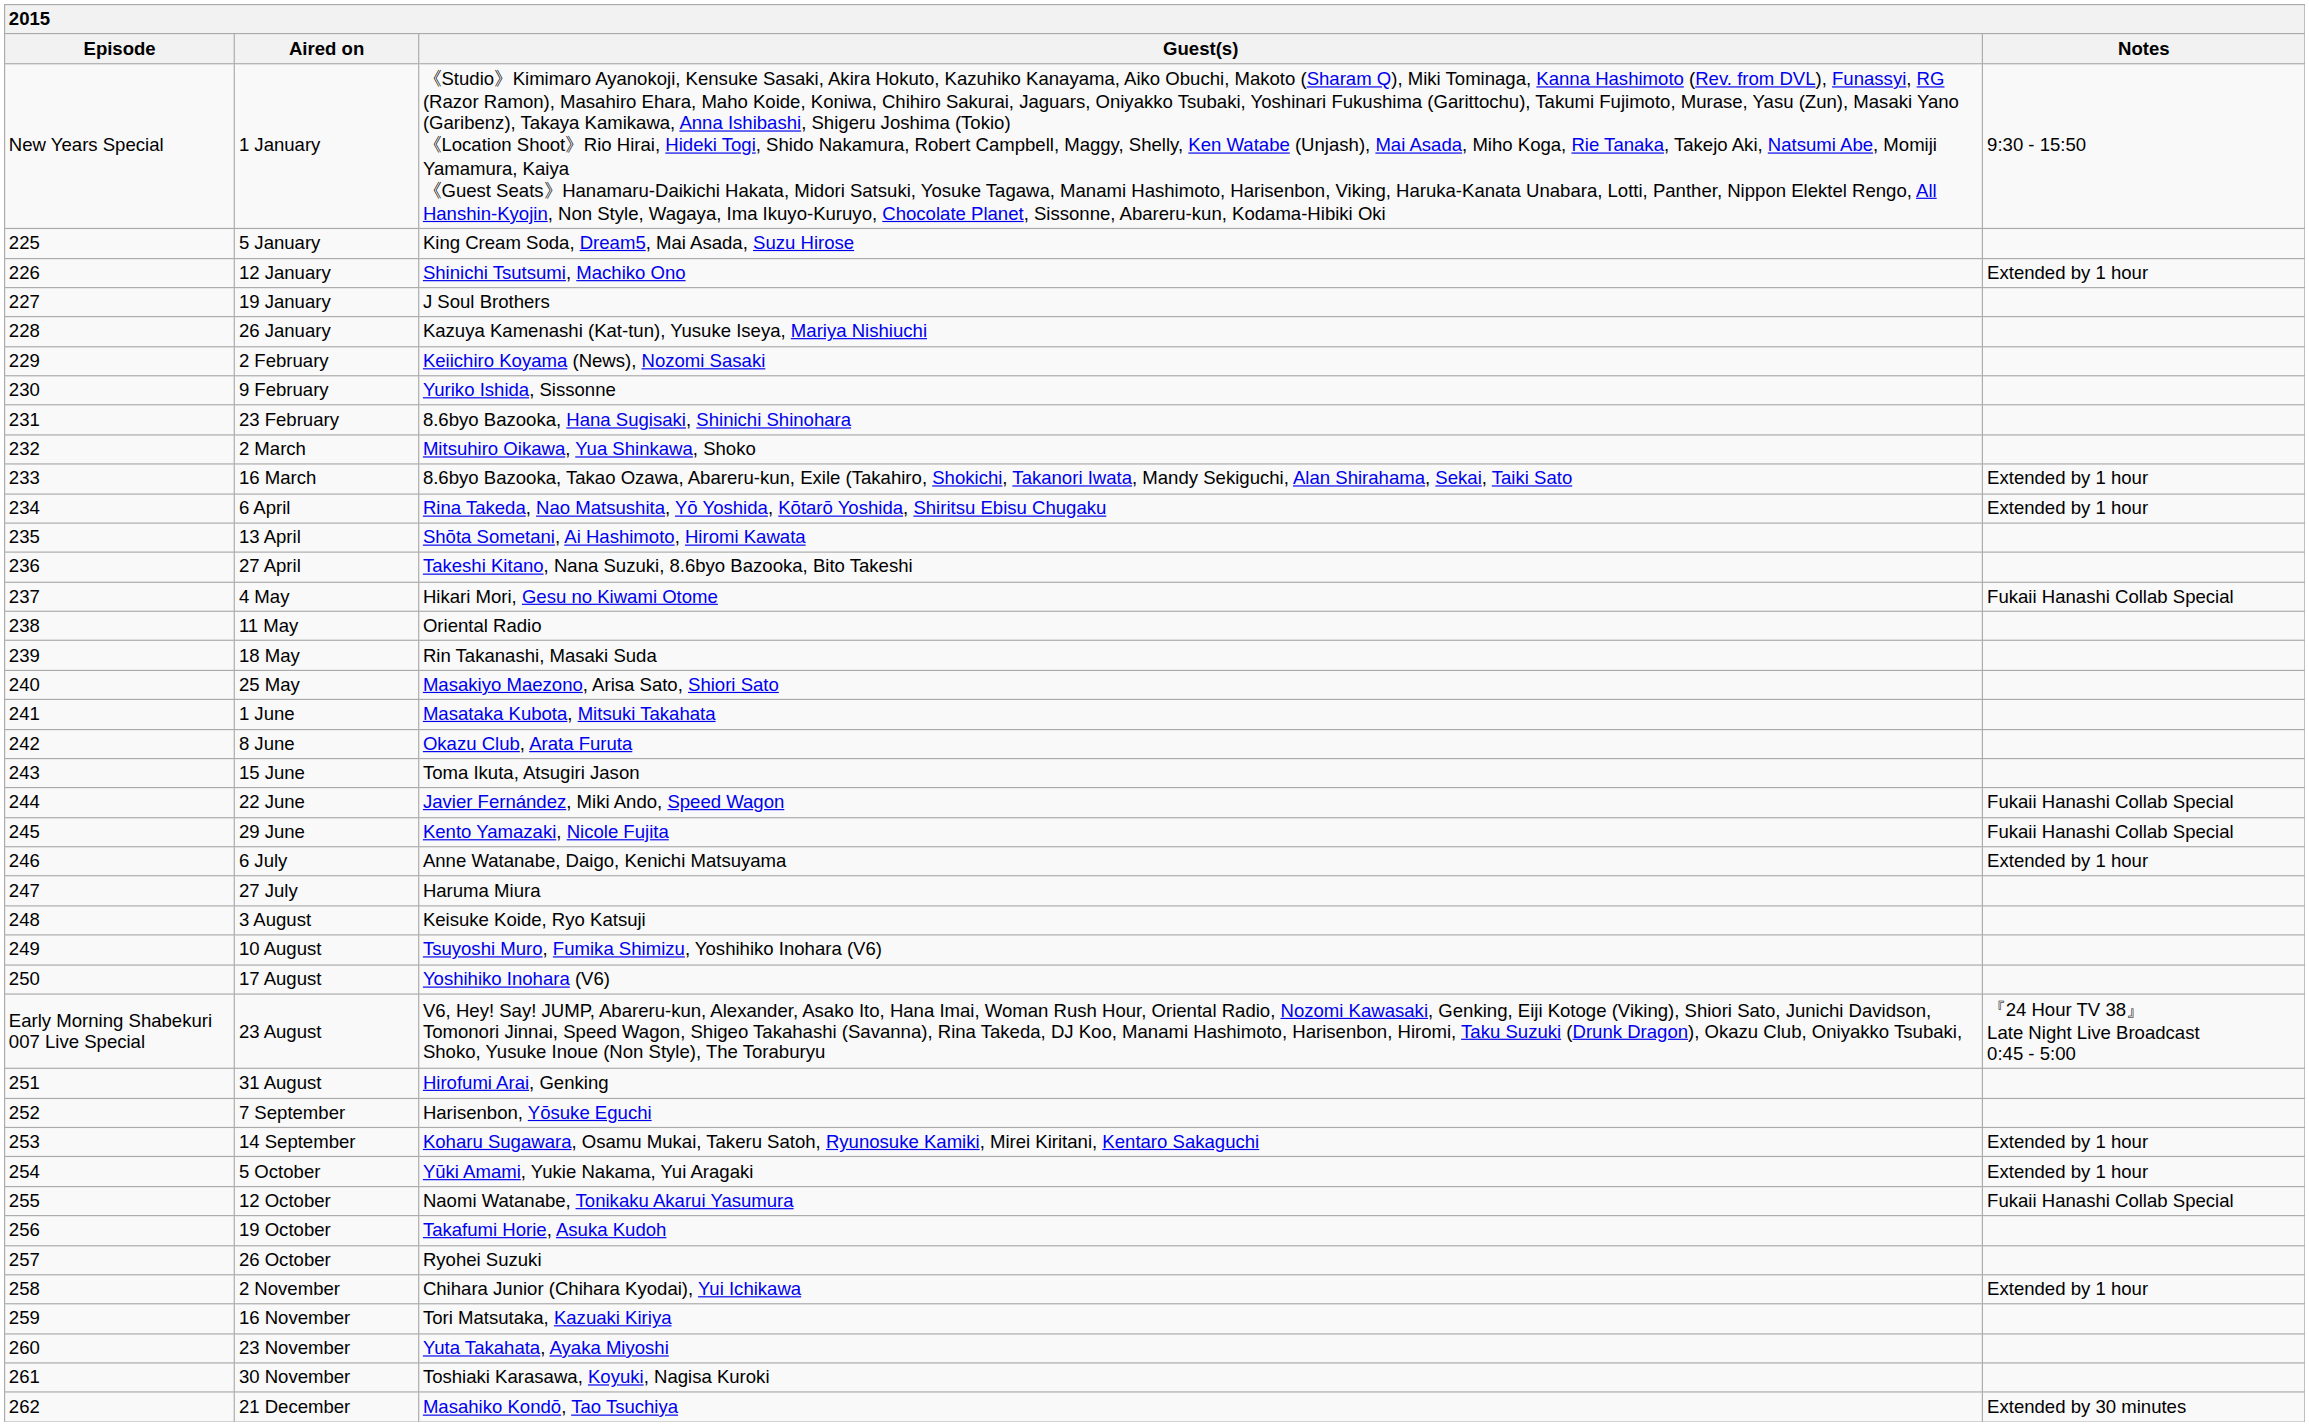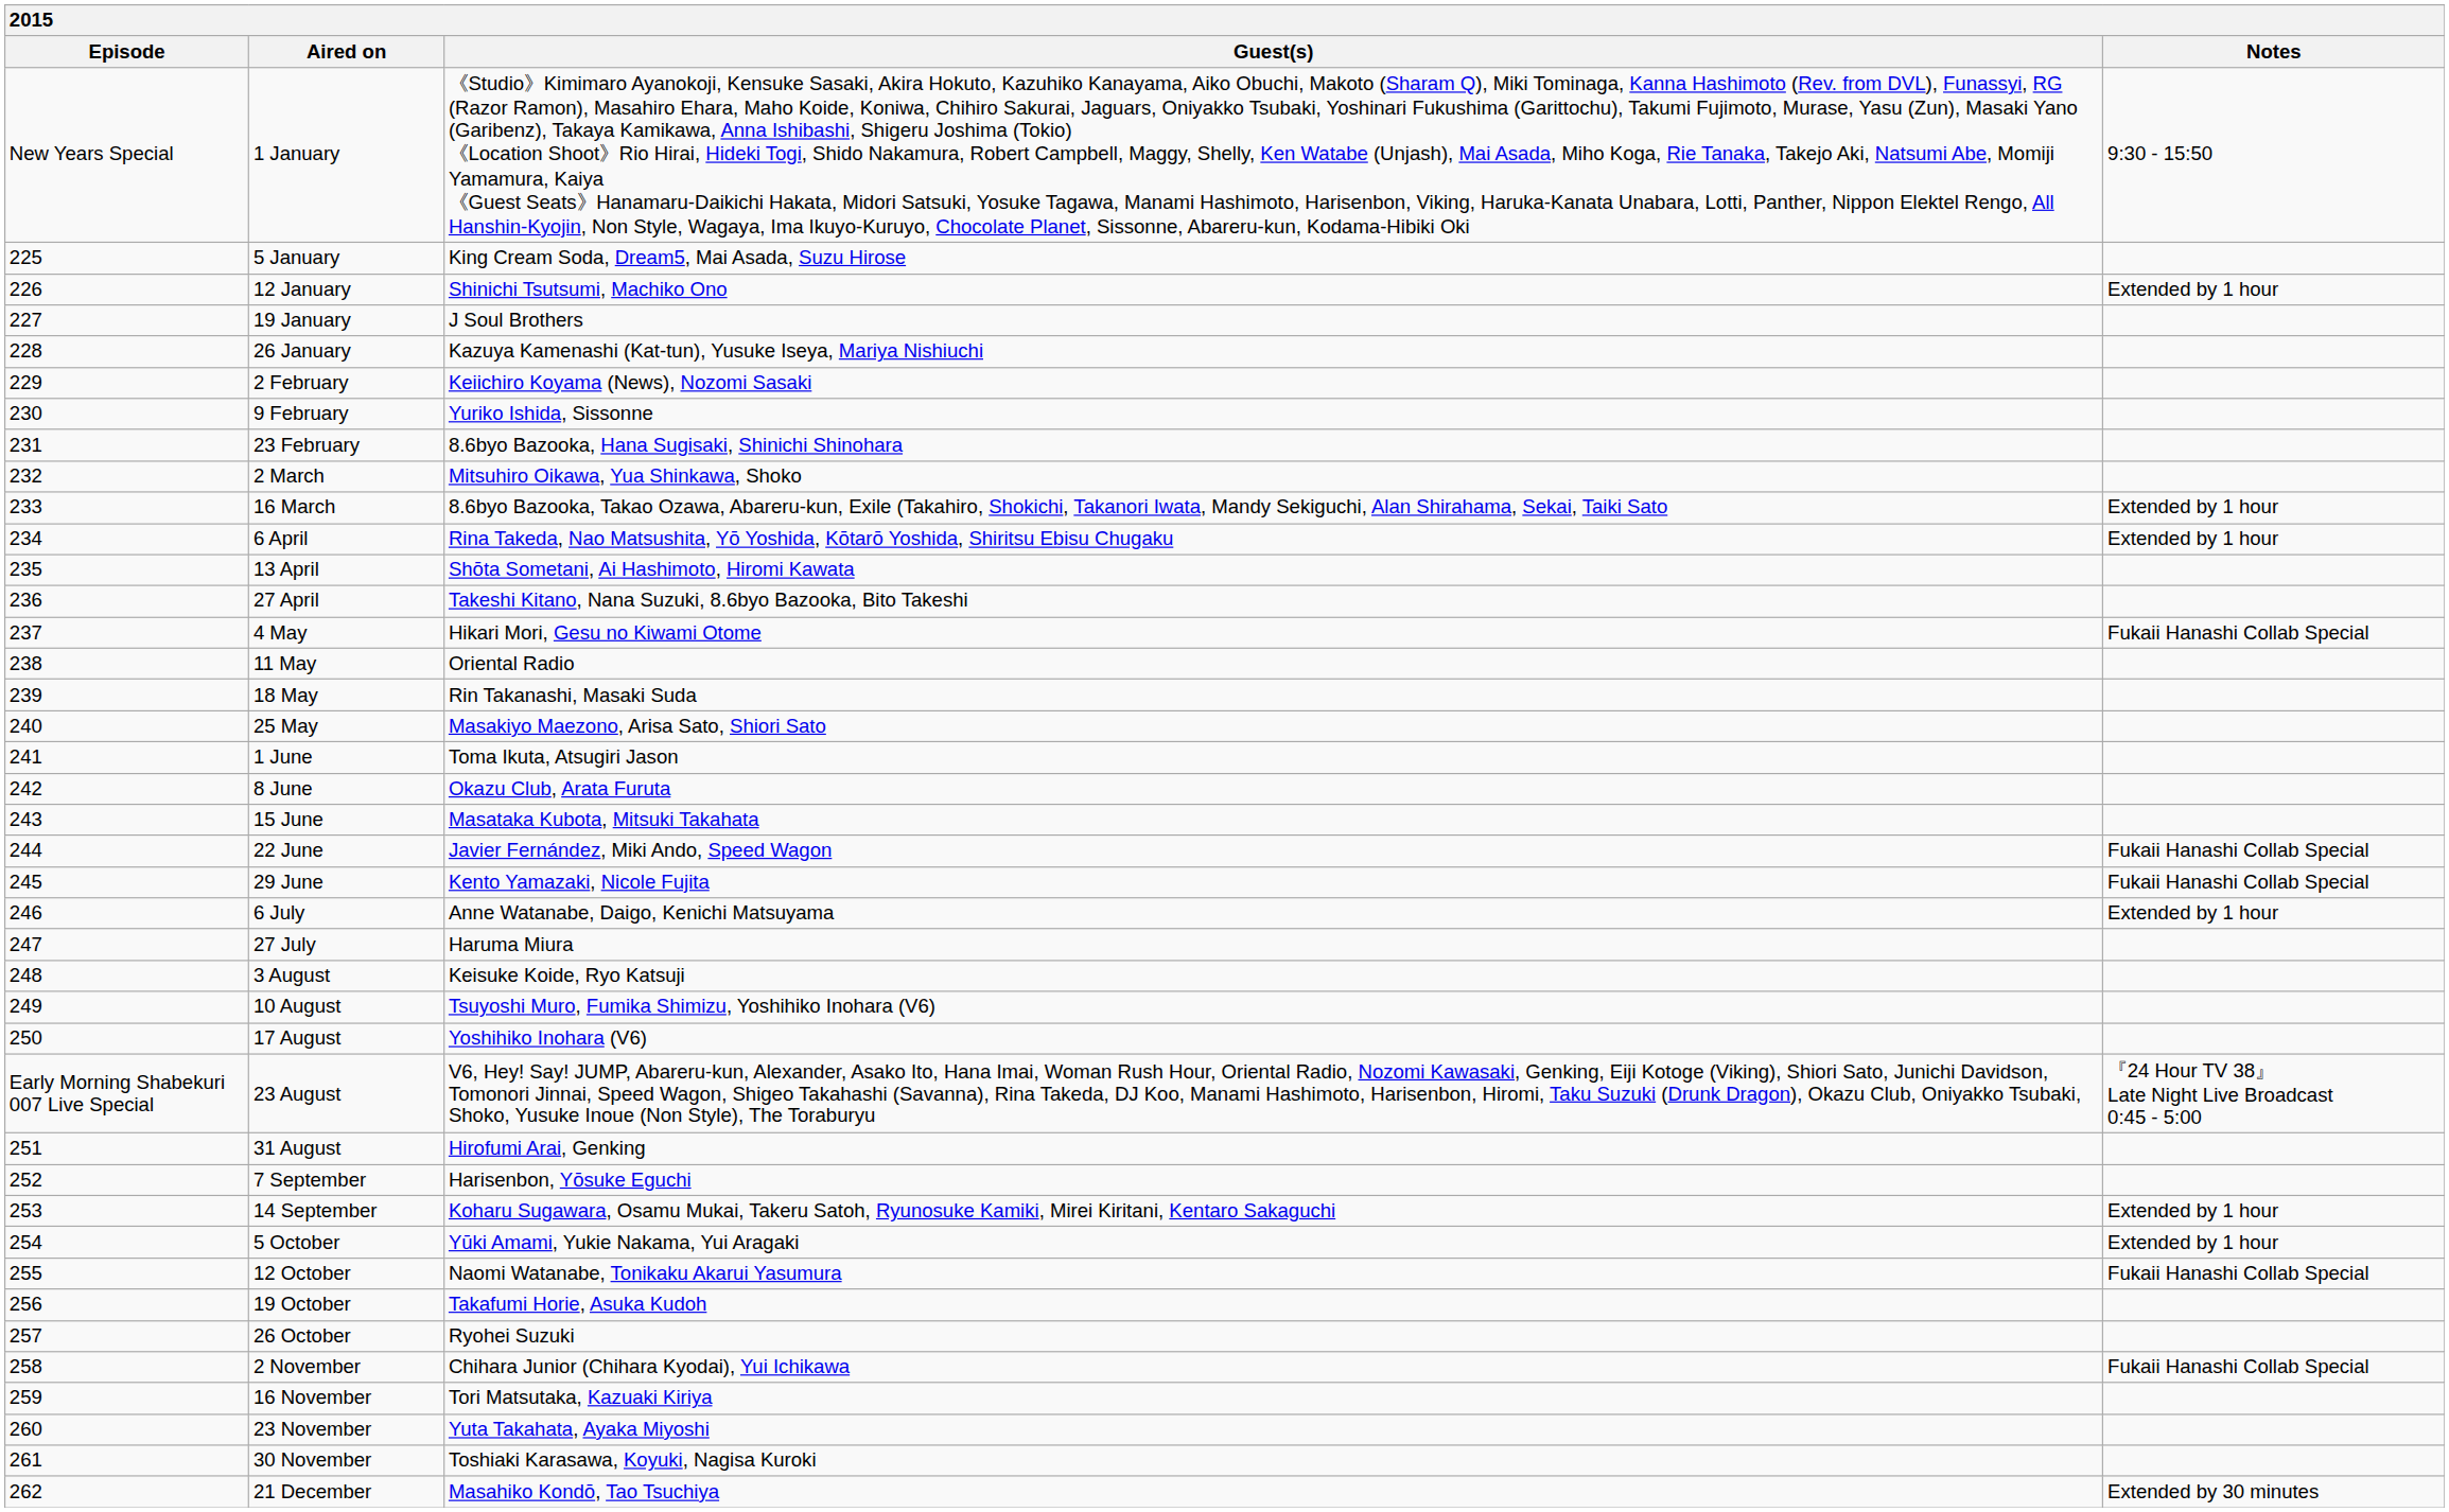 <table class="wikitable collapsible collapsed" style="width:100%">
 <tr>
 <th colspan="5" style="text-align:left">2015</th>
 </tr>
 <tr align="center">
 <th width="10%">Episode</th>
 <th width="8%">Aired on</th>
 <th width="68%">Guest(s)</th>
 <th width="14%">Notes</th>
 </tr>
 <tr align="left">
 <td>New Years Special</td>
 <td>1 January</td>
 <td>《Studio》Kimimaro Ayanokoji, Kensuke Sasaki, Akira Hokuto, Kazuhiko Kanayama, Aiko Obuchi, Makoto (<a href='#'>Sharam Q</a>), Miki Tominaga, <a href='#'>Kanna Hashimoto</a> (<a href='#'>Rev. from DVL</a>), <a href='#'>Funassyi</a>, <a href='#'>RG</a> (Razor Ramon), Masahiro Ehara, Maho Koide, Koniwa, Chihiro Sakurai, Jaguars, Oniyakko Tsubaki, Yoshinari Fukushima (Garittochu), Takumi Fujimoto, Murase, Yasu (Zun), Masaki Yano (Garibenz), Takaya Kamikawa, <a href='#'>Anna Ishibashi</a>, Shigeru Joshima (Tokio)<br>《Location Shoot》Rio Hirai, <a href='#'>Hideki Togi</a>, Shido Nakamura, Robert Campbell, Maggy, Shelly, <a href='#'>Ken Watabe</a> (Unjash), <a href='#'>Mai Asada</a>, Miho Koga, <a href='#'>Rie Tanaka</a>, Takejo Aki, <a href='#'>Natsumi Abe</a>, Momiji Yamamura, Kaiya <br>《Guest Seats》Hanamaru-Daikichi Hakata, Midori Satsuki, Yosuke Tagawa, Manami Hashimoto, Harisenbon, Viking, Haruka-Kanata Unabara, Lotti, Panther, Nippon Elektel Rengo, <a href='#'>All Hanshin-Kyojin</a>, Non Style, Wagaya, Ima Ikuyo-Kuruyo, <a href='#'>Chocolate Planet</a>, Sissonne, Abareru-kun, Kodama-Hibiki Oki</td>
 <td>9:30 - 15:50</td>
 </tr>
 <tr>
 <td>225</td>
 <td>5 January</td>
 <td>King Cream Soda, <a href='#'>Dream5</a>, Mai Asada, <a href='#'>Suzu Hirose</a></td>
 <td></td>
 </tr>
 <tr>
 <td>226</td>
 <td>12 January</td>
 <td><a href='#'>Shinichi Tsutsumi</a>, <a href='#'>Machiko Ono</a></td>
 <td>Extended by 1 hour</td>
 </tr>
 <tr>
 <td>227</td>
 <td>19 January</td>
 <td>J Soul Brothers</td>
 <td></td>
 </tr>
 <tr>
 <td>228</td>
 <td>26 January</td>
 <td>Kazuya Kamenashi (Kat-tun), Yusuke Iseya, <a href='#'>Mariya Nishiuchi</a></td>
 <td></td>
 </tr>
 <tr>
 <td>229</td>
 <td>2 February</td>
 <td><a href='#'>Keiichiro Koyama</a> (News), <a href='#'>Nozomi Sasaki</a></td>
 <td></td>
 </tr>
 <tr>
 <td>230</td>
 <td>9 February</td>
 <td><a href='#'>Yuriko Ishida</a>, Sissonne</td>
 <td></td>
 </tr>
 <tr>
 <td>231</td>
 <td>23 February</td>
 <td>8.6byo Bazooka, <a href='#'>Hana Sugisaki</a>, <a href='#'>Shinichi Shinohara</a></td>
 <td></td>
 </tr>
 <tr>
 <td>232</td>
 <td>2 March</td>
 <td><a href='#'>Mitsuhiro Oikawa</a>, <a href='#'>Yua Shinkawa</a>, Shoko</td>
 <td></td>
 </tr>
 <tr>
 <td>233</td>
 <td>16 March</td>
 <td>8.6byo Bazooka, Takao Ozawa, Abareru-kun, Exile (Takahiro, <a href='#'>Shokichi</a>, <a href='#'>Takanori Iwata</a>, Mandy Sekiguchi, <a href='#'>Alan Shirahama</a>, <a href='#'>Sekai</a>, <a href='#'>Taiki Sato</a></td>
 <td>Extended by 1 hour</td>
 </tr>
 <tr>
 <td>234</td>
 <td>6 April</td>
 <td><a href='#'>Rina Takeda</a>, <a href='#'>Nao Matsushita</a>, <a href='#'>Yō Yoshida</a>, <a href='#'>Kōtarō Yoshida</a>, <a href='#'>Shiritsu Ebisu Chugaku</a></td>
 <td>Extended by 1 hour</td>
 </tr>
 <tr>
 <td>235</td>
 <td>13 April</td>
 <td><a href='#'>Shōta Sometani</a>, <a href='#'>Ai Hashimoto</a>, <a href='#'>Hiromi Kawata</a></td>
 <td></td>
 </tr>
 <tr>
 <td>236</td>
 <td>27 April</td>
 <td><a href='#'>Takeshi Kitano</a>, Nana Suzuki, 8.6byo Bazooka, Bito Takeshi</td>
 <td></td>
 </tr>
 <tr>
 <td>237</td>
 <td>4 May</td>
 <td>Hikari Mori, <a href='#'>Gesu no Kiwami Otome</a></td>
 <td>Fukaii Hanashi Collab Special</td>
 </tr>
 <tr>
 <td>238</td>
 <td>11 May</td>
 <td>Oriental Radio</td>
 <td></td>
 </tr>
 <tr>
 <td>239</td>
 <td>18 May</td>
 <td>Rin Takanashi, Masaki Suda</td>
 <td></td>
 </tr>
 <tr>
 <td>240</td>
 <td>25 May</td>
 <td><a href='#'>Masakiyo Maezono</a>, Arisa Sato, <a href='#'>Shiori Sato</a></td>
 <td></td>
 </tr>
 <tr>
 <td>241</td>
 <td>1 June</td>
-<td><a href='#'>Masataka Kubota</a>, <a href='#'>Mitsuki Takahata</a></td>
+<td>Toma Ikuta, Atsugiri Jason</td>
 <td></td>
 </tr>
 <tr>
 <td>242</td>
 <td>8 June</td>
 <td><a href='#'>Okazu Club</a>, <a href='#'>Arata Furuta</a></td>
 <td></td>
 </tr>
 <tr>
 <td>243</td>
 <td>15 June</td>
-<td>Toma Ikuta, Atsugiri Jason</td>
+<td><a href='#'>Masataka Kubota</a>, <a href='#'>Mitsuki Takahata</a></td>
 <td></td>
 </tr>
 <tr>
 <td>244</td>
 <td>22 June</td>
 <td><a href='#'>Javier Fernández</a>, Miki Ando, <a href='#'>Speed Wagon</a></td>
 <td>Fukaii Hanashi Collab Special</td>
 </tr>
 <tr>
 <td>245</td>
 <td>29 June</td>
 <td><a href='#'>Kento Yamazaki</a>, <a href='#'>Nicole Fujita</a></td>
 <td>Fukaii Hanashi Collab Special</td>
 </tr>
 <tr>
 <td>246</td>
 <td>6 July</td>
 <td>Anne Watanabe, Daigo, Kenichi Matsuyama</td>
 <td>Extended by 1 hour</td>
 </tr>
 <tr>
 <td>247</td>
 <td>27 July</td>
 <td>Haruma Miura</td>
 <td></td>
 </tr>
 <tr>
 <td>248</td>
 <td>3 August</td>
 <td>Keisuke Koide, Ryo Katsuji</td>
 <td></td>
 </tr>
 <tr>
 <td>249</td>
 <td>10 August</td>
 <td><a href='#'>Tsuyoshi Muro</a>, <a href='#'>Fumika Shimizu</a>, Yoshihiko Inohara (V6)</td>
 <td></td>
 </tr>
 <tr>
 <td>250</td>
 <td>17 August</td>
 <td><a href='#'>Yoshihiko Inohara</a> (V6)</td>
 <td></td>
 </tr>
 <tr align="left">
 <td>Early Morning Shabekuri 007 Live Special</td>
 <td>23 August</td>
 <td>V6, Hey! Say! JUMP, Abareru-kun, Alexander, Asako Ito, Hana Imai, Woman Rush Hour, Oriental Radio, <a href='#'>Nozomi Kawasaki</a>, Genking, Eiji Kotoge (Viking), Shiori Sato, Junichi Davidson,  Tomonori Jinnai, Speed Wagon, Shigeo Takahashi (Savanna), Rina Takeda, DJ Koo, Manami Hashimoto, Harisenbon, Hiromi, <a href='#'>Taku Suzuki</a> (<a href='#'>Drunk Dragon</a>), Okazu Club, Oniyakko Tsubaki, Shoko, Yusuke Inoue (Non Style), The Toraburyu</td>
 <td>『24 Hour TV 38』<br>Late Night Live Broadcast<br>0:45 - 5:00</td>
 </tr>
 <tr>
 <td>251</td>
 <td>31 August</td>
 <td><a href='#'>Hirofumi Arai</a>, Genking</td>
 <td></td>
 </tr>
 <tr>
 <td>252</td>
 <td>7 September</td>
 <td>Harisenbon, <a href='#'>Yōsuke Eguchi</a></td>
 <td></td>
 </tr>
 <tr>
 <td>253</td>
 <td>14 September</td>
 <td><a href='#'>Koharu Sugawara</a>, Osamu Mukai, Takeru Satoh, <a href='#'>Ryunosuke Kamiki</a>, Mirei Kiritani, <a href='#'>Kentaro Sakaguchi</a></td>
 <td>Extended by 1 hour</td>
 </tr>
 <tr>
 <td>254</td>
 <td>5 October</td>
 <td><a href='#'>Yūki Amami</a>, Yukie Nakama, Yui Aragaki</td>
 <td>Extended by 1 hour</td>
 </tr>
 <tr>
 <td>255</td>
 <td>12 October</td>
 <td>Naomi Watanabe, <a href='#'>Tonikaku Akarui Yasumura</a></td>
 <td>Fukaii Hanashi Collab Special</td>
 </tr>
 <tr>
 <td>256</td>
 <td>19 October</td>
 <td><a href='#'>Takafumi Horie</a>, <a href='#'>Asuka Kudoh</a></td>
 <td></td>
 </tr>
 <tr>
 <td>257</td>
 <td>26 October</td>
 <td>Ryohei Suzuki</td>
 <td></td>
 </tr>
 <tr>
 <td>258</td>
 <td>2 November</td>
 <td>Chihara Junior (Chihara Kyodai), <a href='#'>Yui Ichikawa</a></td>
-<td>Extended by 1 hour</td>
+<td>Fukaii Hanashi Collab Special</td>
 </tr>
 <tr>
 <td>259</td>
 <td>16 November</td>
 <td>Tori Matsutaka, <a href='#'>Kazuaki Kiriya</a></td>
 <td></td>
 </tr>
 <tr>
 <td>260</td>
 <td>23 November</td>
 <td><a href='#'>Yuta Takahata</a>, <a href='#'>Ayaka Miyoshi</a></td>
 <td></td>
 </tr>
 <tr>
 <td>261</td>
 <td>30 November</td>
 <td>Toshiaki Karasawa, <a href='#'>Koyuki</a>, Nagisa Kuroki</td>
 <td></td>
 </tr>
 <tr>
 <td>262</td>
 <td>21 December</td>
 <td><a href='#'>Masahiko Kondō</a>, <a href='#'>Tao Tsuchiya</a></td>
 <td>Extended by 30 minutes</td>
 </tr>
 </table>
